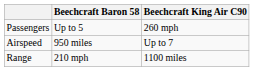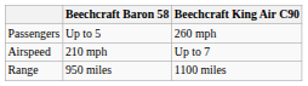 <table class="wikitable">
 <tr>
 <th></th>
 <th>Beechcraft Baron 58</th>
 <th>Beechcraft King Air C90</th>
 </tr>
 <tr>
 <td>Passengers</td>
 <td>Up to 5</td>
 <td>260 mph</td>
 </tr>
 <tr>
 <td>Airspeed</td>
-<td>950 miles</td>
+<td>210 mph</td>
 <td>Up to 7</td>
 </tr>
 <tr>
 <td>Range</td>
-<td>210 mph</td>
+<td>950 miles</td>
 <td>1100 miles</td>
 </tr>
 </table>
